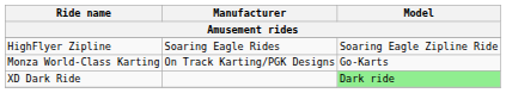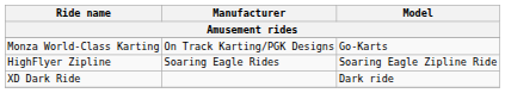 <table class="wikitable sortable">
 <tr>
 <th>Ride name</th>
 <th>Manufacturer</th>
 <th>Model</th>
 </tr>
 <tr>
 <th colspan=3>Amusement rides</th>
 </tr>
 <tr>
 </tr>
 <tr>
+<td>Monza World-Class Karting</td>
+<td>On Track Karting/PGK Designs</td>
+<td>Go-Karts</td>
+</tr>
+<tr>
 <td>HighFlyer Zipline</td>
 <td>Soaring Eagle Rides</td>
 <td>Soaring Eagle Zipline Ride</td>
 </tr>
 <tr>
-<td>Monza World-Class Karting</td>
-<td>On Track Karting/PGK Designs</td>
-<td>Go-Karts</td>
-</tr>
-<tr>
 <td>XD Dark Ride</td>
 <td></td>
-<td style="background: lightgreen;">Dark ride</td>
+<td>Dark ride</td>
 </tr>
 <tr>
 </tr>
 </table>
